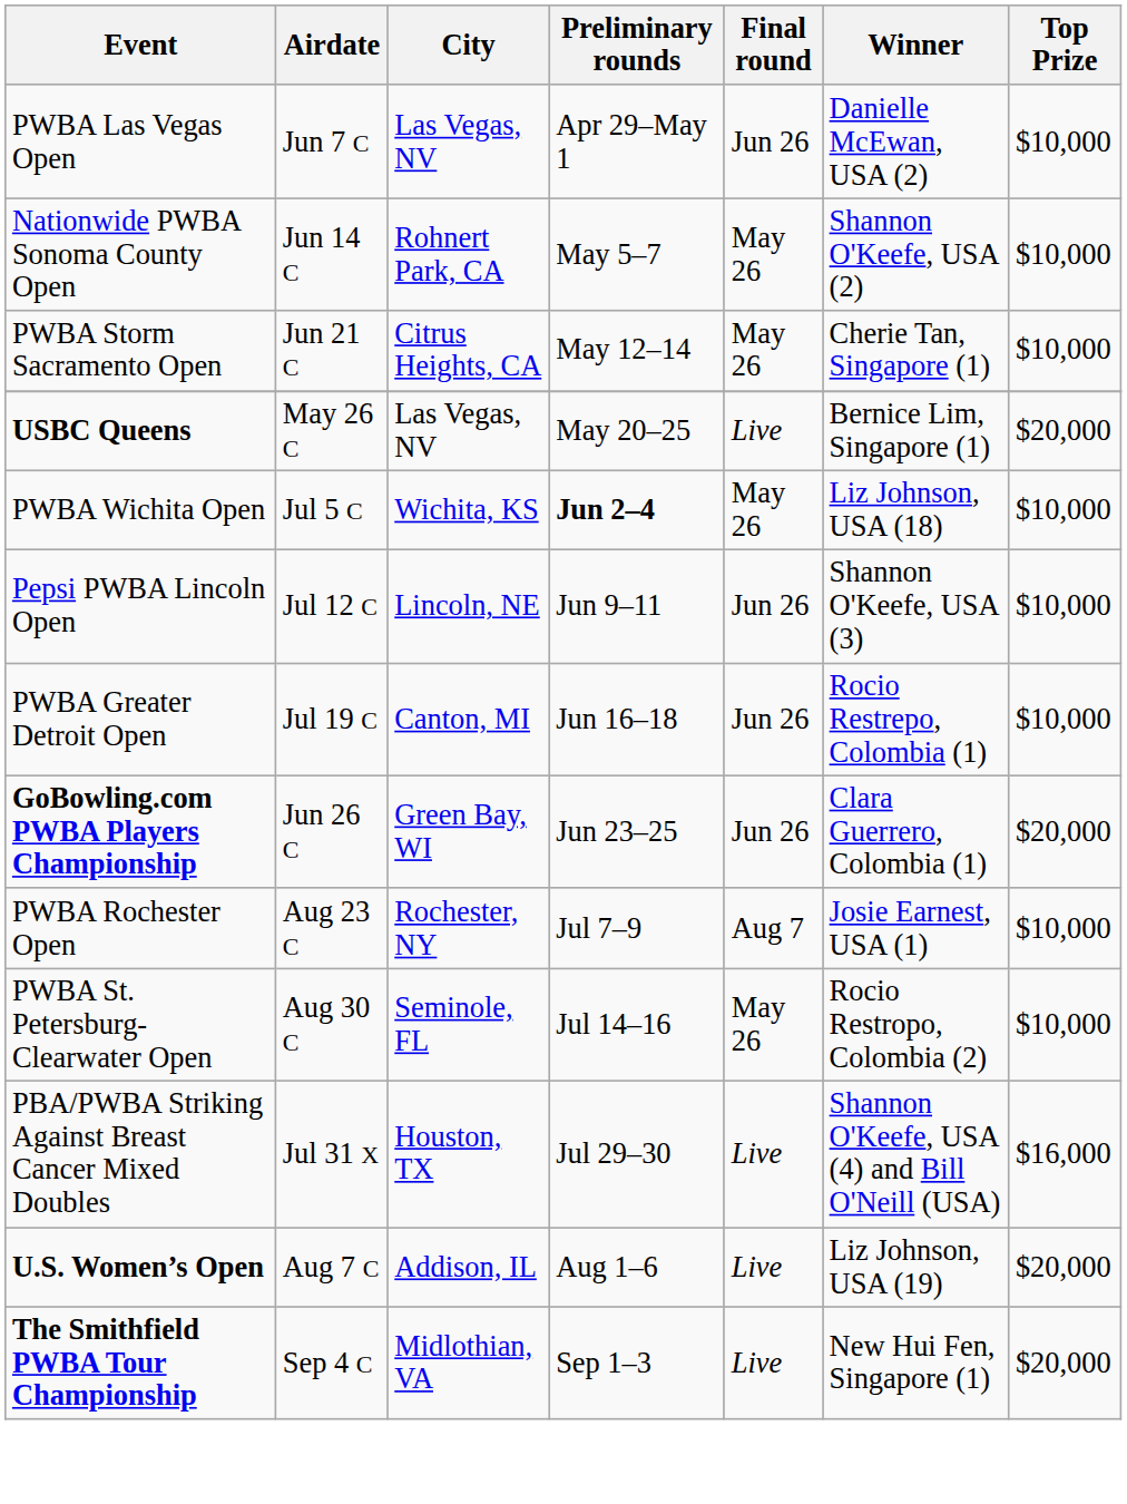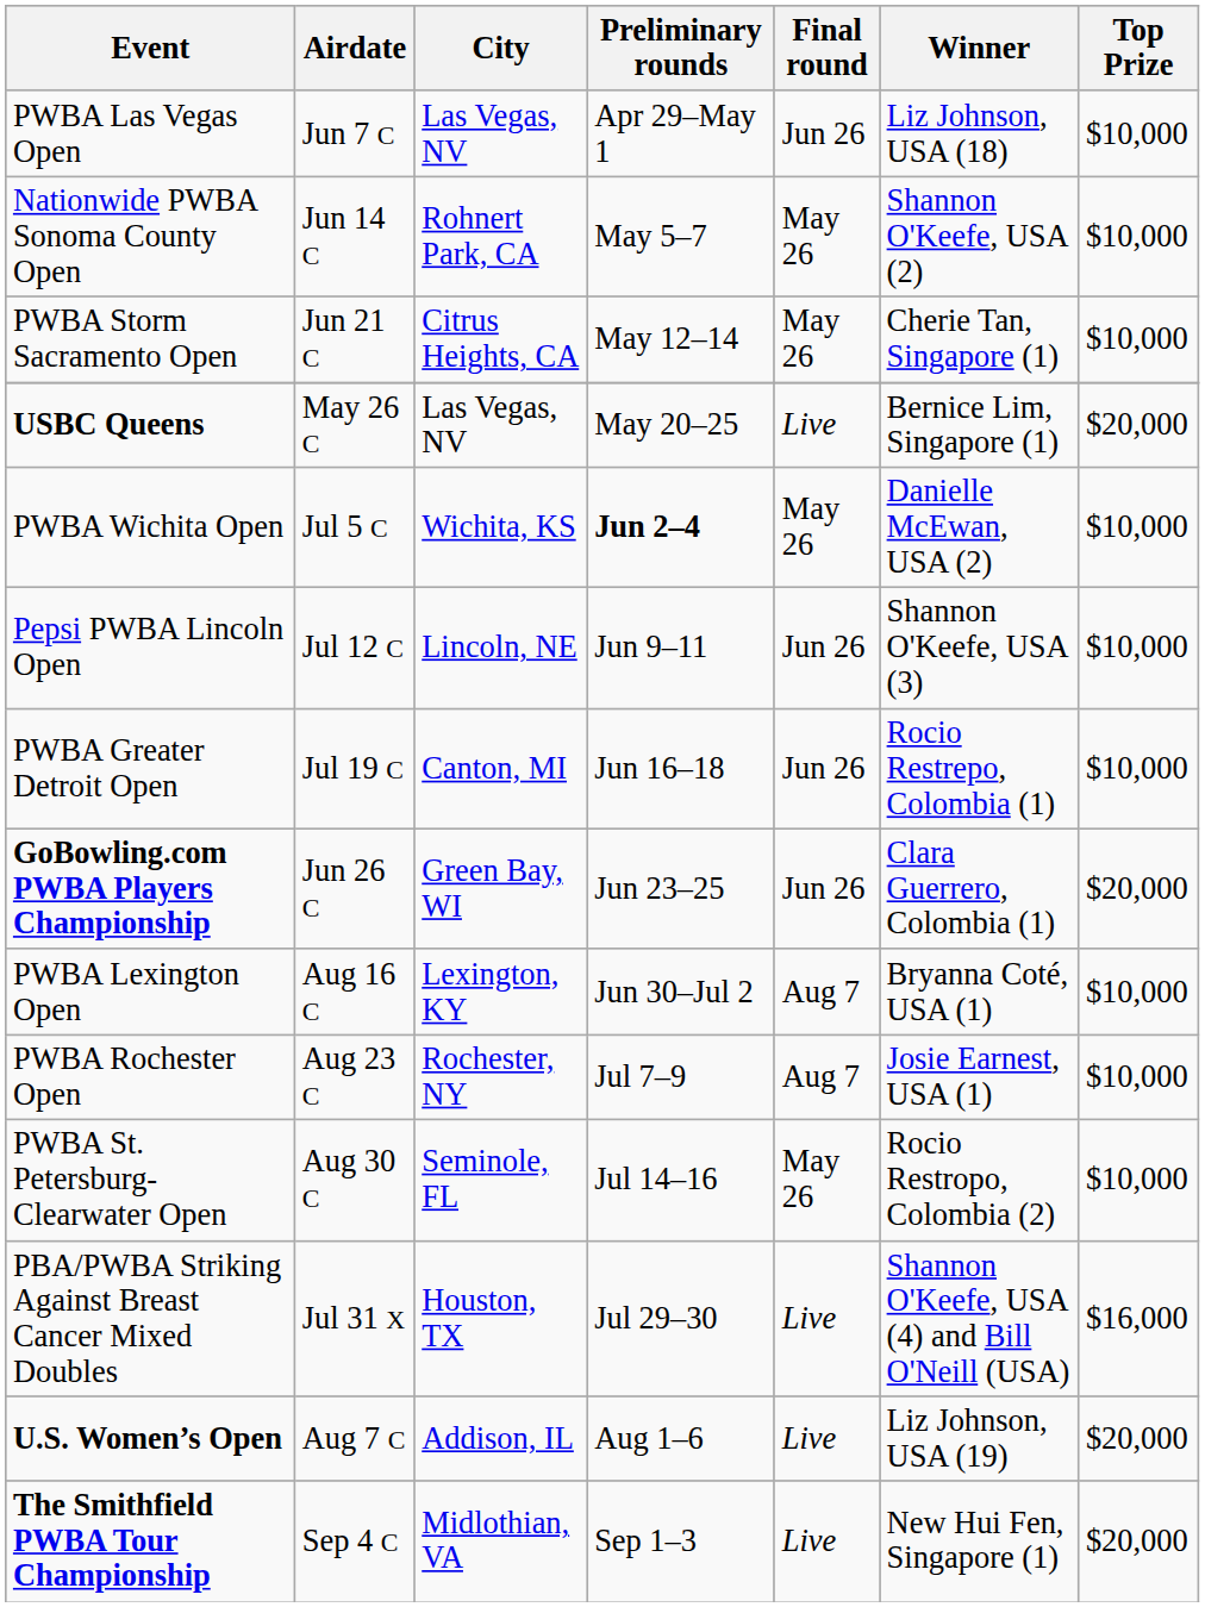 <table class="wikitable">
 <tr>
 <th>Event</th>
 <th>Airdate</th>
 <th>City</th>
 <th>Preliminary rounds</th>
 <th>Final round</th>
 <th>Winner</th>
 <th>Top Prize</th>
 </tr>
 <tr>
 <td>PWBA Las Vegas Open</td>
 <td>Jun 7 <small>C</small></td>
 <td><a href='#'>Las Vegas, NV</a></td>
 <td>Apr 29–May 1</td>
 <td>Jun 26</td>
-<td><a href='#'>Danielle McEwan</a>, USA (2)</td>
+<td><a href='#'>Liz Johnson</a>, USA (18)</td>
 <td>$10,000</td>
 </tr>
 <tr>
 <td><a href='#'>Nationwide</a> PWBA Sonoma County Open</td>
 <td>Jun 14 <small>C</small></td>
 <td><a href='#'>Rohnert Park, CA</a></td>
 <td>May 5–7</td>
 <td>May 26</td>
 <td><a href='#'>Shannon O'Keefe</a>, USA (2)</td>
 <td>$10,000</td>
 </tr>
 <tr>
 <td>PWBA Storm Sacramento Open</td>
 <td>Jun 21 <small>C</small></td>
 <td><a href='#'>Citrus Heights, CA</a></td>
 <td>May 12–14</td>
 <td>May 26</td>
 <td>Cherie Tan, <a href='#'>Singapore</a> (1)</td>
 <td>$10,000</td>
 </tr>
 <tr>
 </tr>
 <tr>
 <td><strong>USBC Queens</strong></td>
 <td>May 26 <small>C</small></td>
 <td>Las Vegas, NV</td>
 <td>May 20–25</td>
 <td><em>Live</em></td>
 <td>Bernice Lim, Singapore (1)</td>
 <td>$20,000</td>
 </tr>
 <tr>
 <td>PWBA Wichita Open</td>
 <td>Jul 5 <small>C</small></td>
 <td><a href='#'>Wichita, KS</a></td>
 <td><strong>Jun 2–4</strong></td>
 <td>May 26</td>
-<td><a href='#'>Liz Johnson</a>, USA (18)</td>
+<td><a href='#'>Danielle McEwan</a>, USA (2)</td>
 <td>$10,000</td>
 </tr>
 <tr>
 <td><a href='#'>Pepsi</a> PWBA Lincoln Open</td>
 <td>Jul 12 <small>C</small></td>
 <td><a href='#'>Lincoln, NE</a></td>
 <td>Jun 9–11</td>
 <td>Jun 26</td>
 <td>Shannon O'Keefe, USA (3)</td>
 <td>$10,000</td>
 </tr>
 <tr>
 <td>PWBA Greater Detroit Open</td>
 <td>Jul 19 <small>C</small></td>
 <td><a href='#'>Canton, MI</a></td>
 <td>Jun 16–18</td>
 <td>Jun 26</td>
 <td><a href='#'>Rocio Restrepo</a>, <a href='#'>Colombia</a> (1)</td>
 <td>$10,000</td>
 </tr>
 <tr>
 <td><strong>GoBowling.com <a href='#'>PWBA Players Championship</a></strong></td>
 <td>Jun 26 <small>C</small></td>
 <td><a href='#'>Green Bay, WI</a></td>
 <td>Jun 23–25</td>
 <td>Jun 26</td>
 <td><a href='#'>Clara Guerrero</a>, Colombia (1)</td>
 <td>$20,000</td>
+</tr>
+<tr>
+<td>PWBA Lexington Open</td>
+<td>Aug 16 <small>C</small></td>
+<td><a href='#'>Lexington, KY</a></td>
+<td>Jun 30–Jul 2</td>
+<td>Aug 7</td>
+<td>Bryanna Coté, USA (1)</td>
+<td>$10,000</td>
 </tr>
 <tr>
 <td>PWBA Rochester Open</td>
 <td>Aug 23 <small>C</small></td>
 <td><a href='#'>Rochester, NY</a></td>
 <td>Jul 7–9</td>
 <td>Aug 7</td>
 <td><a href='#'>Josie Earnest</a>, USA (1)</td>
 <td>$10,000</td>
 </tr>
 <tr>
 <td>PWBA St. Petersburg-Clearwater Open</td>
 <td>Aug 30 <small>C</small></td>
 <td><a href='#'>Seminole, FL</a></td>
 <td>Jul 14–16</td>
 <td>May 26</td>
 <td>Rocio Restropo, Colombia (2)</td>
 <td>$10,000</td>
 </tr>
 <tr>
 <td>PBA/PWBA Striking Against Breast Cancer Mixed Doubles</td>
 <td>Jul 31 <small>X</small></td>
 <td><a href='#'>Houston, TX</a></td>
 <td>Jul 29–30</td>
 <td><em>Live</em></td>
 <td><a href='#'>Shannon O'Keefe</a>, USA (4) and <a href='#'>Bill O'Neill</a> (USA)</td>
 <td>$16,000</td>
 </tr>
 <tr>
 <td><strong>U.S. Women’s Open</strong></td>
 <td>Aug 7 <small> C</small></td>
 <td><a href='#'>Addison, IL</a></td>
 <td>Aug 1–6</td>
 <td><em>Live</em></td>
 <td>Liz Johnson, USA (19)</td>
 <td>$20,000</td>
 </tr>
 <tr>
 <td><strong>The Smithfield <a href='#'>PWBA Tour Championship</a></strong></td>
 <td>Sep 4 <small>C</small></td>
 <td><a href='#'>Midlothian, VA</a></td>
 <td>Sep 1–3</td>
 <td><em>Live</em></td>
 <td>New Hui Fen, Singapore (1)</td>
 <td>$20,000</td>
 </tr>
 </table>
